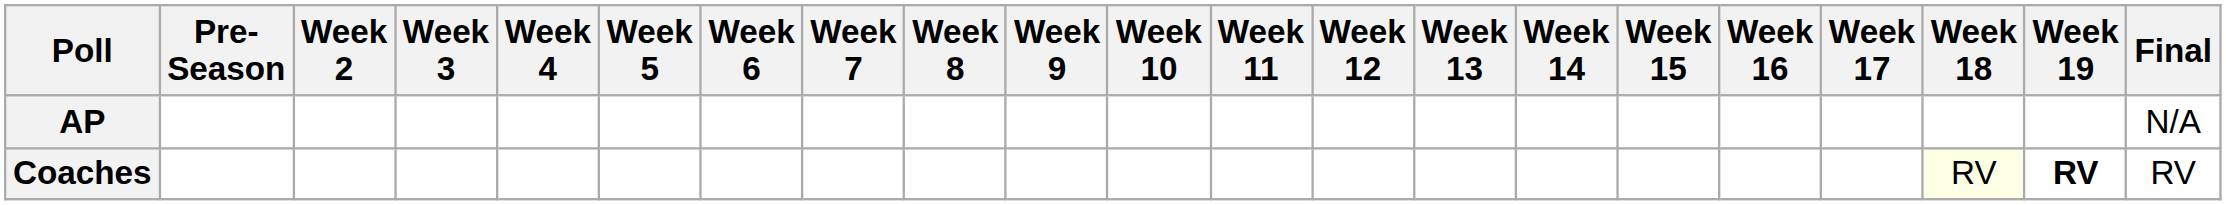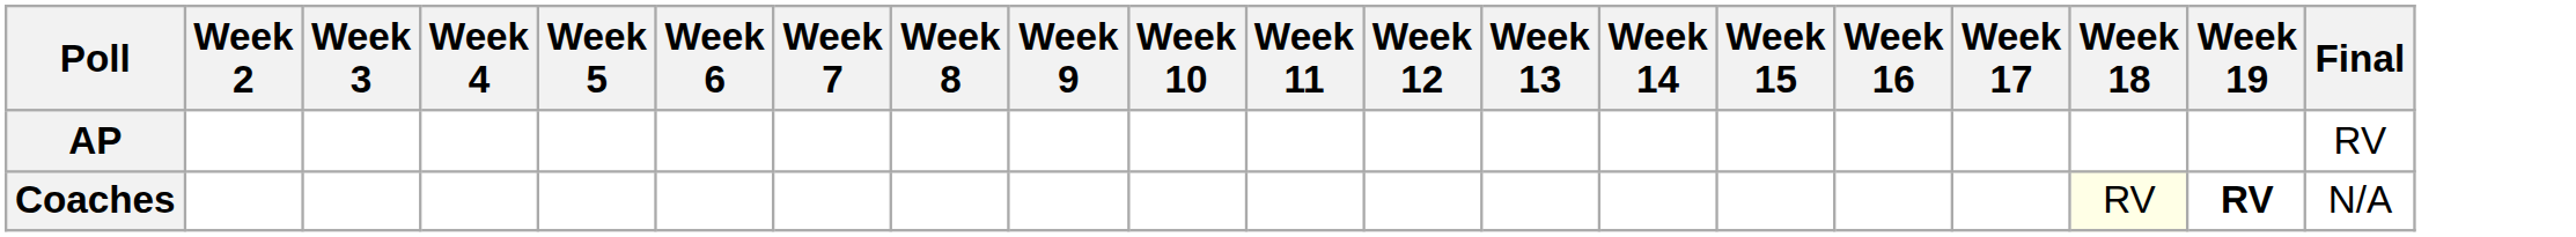 <table class="wikitable" style="white-space:nowrap;font-size:90%">
 <tr>
 <th>Poll</th>
-<th>Pre-<br>Season</th>
 <th>Week<br>2</th>
 <th>Week<br>3</th>
 <th>Week<br>4</th>
 <th>Week<br>5</th>
 <th>Week<br>6</th>
 <th>Week<br>7</th>
 <th>Week<br>8</th>
 <th>Week<br>9</th>
 <th>Week<br>10</th>
 <th>Week<br>11</th>
 <th>Week<br>12</th>
 <th>Week<br>13</th>
 <th>Week<br>14</th>
 <th>Week<br>15</th>
 <th>Week<br>16</th>
 <th>Week<br>17</th>
 <th>Week<br>18</th>
 <th>Week<br>19</th>
 <th>Final</th>
 </tr>
 <tr style="text-align:center;">
 <th>AP</th>
 <td style="background:#FFF;"></td>
 <td style="background:#FFF;"></td>
 <td style="background:#FFF;"></td>
 <td style="background:#FFF;"></td>
 <td style="background:#FFF;"></td>
 <td style="background:#FFF;"></td>
 <td style="background:#FFF;"></td>
 <td style="background:#FFF;"></td>
 <td style="background:#FFF;"></td>
 <td style="background:#FFF;"></td>
 <td style="background:#FFF;"></td>
 <td style="background:#FFF;"></td>
 <td style="background:#FFF;"></td>
 <td style="background:#FFF;"></td>
 <td style="background:#FFF;"></td>
 <td style="background:#FFF;"></td>
 <td style="background:#FFF;"></td>
 <td style="background:#FFF;"></td>
-<td style="background:#FFF;"></td>
-<td style="background:#FFF;">N/A</td>
+<td style="background:#FFF;">RV</td>
 </tr>
 <tr style="text-align:center;">
 <th>Coaches</th>
 <td style="background:#FFF;"></td>
 <td style="background:#FFF;"></td>
 <td style="background:#FFF;"></td>
 <td style="background:#FFF;"></td>
 <td style="background:#FFF;"></td>
 <td style="background:#FFF;"></td>
 <td style="background:#FFF;"></td>
 <td style="background:#FFF;"></td>
 <td style="background:#FFF;"></td>
 <td style="background:#FFF;"></td>
 <td style="background:#FFF;"></td>
 <td style="background:#FFF;"></td>
 <td style="background:#FFF;"></td>
 <td style="background:#FFF;"></td>
 <td style="background:#FFF;"></td>
 <td style="background:#FFF;"></td>
-<td style="background:#FFF;"></td>
 <td style="background:#FFFFE6;">RV</td>
 <td style="background:#FFF;"><strong>RV</strong></td>
-<td style="background:#FFF;">RV</td>
+<td style="background:#FFF;">N/A</td>
 </tr>
 </table>
